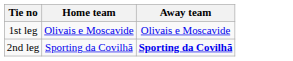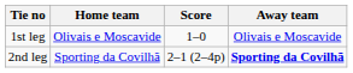 <table class="wikitable" style="text-align:center">
 <tr>
 <th style= width="60px">Tie no</th>
 <th style= width="150px">Home team</th>
+<th style= width="60px">Score</th>
 <th style= width="150px">Away team</th>
 </tr>
 <tr>
 <td>1st leg</td>
 <td><a href='#'>Olivais e Moscavide</a></td>
+<td>1–0</td>
 <td><a href='#'>Olivais e Moscavide</a></td>
 </tr>
 <tr>
 <td>2nd leg</td>
 <td><a href='#'>Sporting da Covilhã</a></td>
+<td>2–1 (2–4p)</td>
 <td><strong><a href='#'>Sporting da Covilhã</a></strong></td>
 </tr>
 </table>
